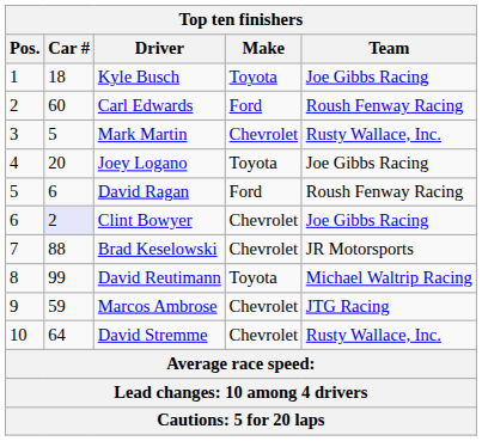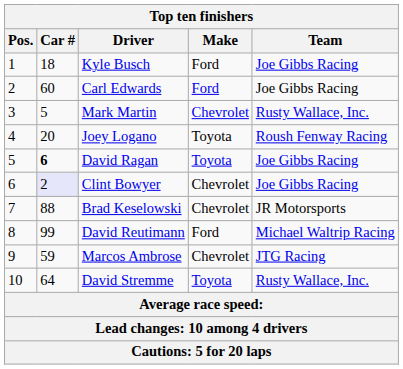 <table class="wikitable" style="font-size: 90%;">
 <tr>
 <th colspan=9>Top ten finishers</th>
 </tr>
 <tr>
 <th>Pos.</th>
 <th>Car #</th>
 <th>Driver</th>
 <th>Make</th>
 <th>Team</th>
 </tr>
 <tr>
 <td>1</td>
 <td>18</td>
 <td><a href='#'>Kyle Busch</a></td>
-<td><a href='#'>Toyota</a></td>
+<td>Ford</td>
 <td><a href='#'>Joe Gibbs Racing</a></td>
 </tr>
 <tr>
 <td>2</td>
 <td>60</td>
 <td><a href='#'>Carl Edwards</a></td>
 <td><a href='#'>Ford</a></td>
-<td><a href='#'>Roush Fenway Racing</a></td>
+<td>Joe Gibbs Racing</td>
 </tr>
 <tr>
 <td>3</td>
 <td>5</td>
 <td><a href='#'>Mark Martin</a></td>
 <td><a href='#'>Chevrolet</a></td>
 <td><a href='#'>Rusty Wallace, Inc.</a></td>
 </tr>
 <tr>
 <td>4</td>
 <td>20</td>
 <td><a href='#'>Joey Logano</a></td>
 <td>Toyota</td>
-<td>Joe Gibbs Racing</td>
+<td><a href='#'>Roush Fenway Racing</a></td>
 </tr>
 <tr>
 <td>5</td>
-<td>6</td>
+<td><strong>6</strong></td>
 <td><a href='#'>David Ragan</a></td>
-<td>Ford</td>
-<td>Roush Fenway Racing</td>
+<td><a href='#'>Toyota</a></td>
+<td><a href='#'>Joe Gibbs Racing</a></td>
 </tr>
 <tr>
 <td>6</td>
 <td style="background: lavender;">2</td>
 <td><a href='#'>Clint Bowyer</a></td>
 <td>Chevrolet</td>
 <td><a href='#'>Joe Gibbs Racing</a></td>
 </tr>
 <tr>
 <td>7</td>
 <td>88</td>
 <td><a href='#'>Brad Keselowski</a></td>
 <td>Chevrolet</td>
 <td>JR Motorsports</td>
 </tr>
 <tr>
 <td>8</td>
 <td>99</td>
 <td><a href='#'>David Reutimann</a></td>
-<td>Toyota</td>
+<td>Ford</td>
 <td><a href='#'>Michael Waltrip Racing</a></td>
 </tr>
 <tr>
 <td>9</td>
 <td>59</td>
 <td><a href='#'>Marcos Ambrose</a></td>
 <td>Chevrolet</td>
 <td><a href='#'>JTG Racing</a></td>
 </tr>
 <tr>
 <td>10</td>
 <td>64</td>
 <td><a href='#'>David Stremme</a></td>
-<td>Chevrolet</td>
+<td><a href='#'>Toyota</a></td>
 <td><a href='#'>Rusty Wallace, Inc.</a></td>
 </tr>
 <tr>
 <th colspan=9>Average race speed: </th>
 </tr>
 <tr>
 <th colspan=9>Lead changes: 10 among 4 drivers</th>
 </tr>
 <tr>
 <th colspan=9>Cautions: 5 for 20 laps</th>
 </tr>
 </table>
